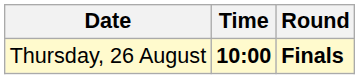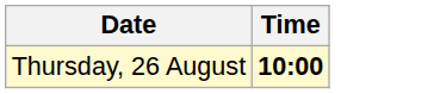 <table class="wikitable">
 <tr>
 <th>Date</th>
 <th>Time</th>
-<th>Round</th>
 </tr>
 <tr style="background:lemonchiffon">
 <td>Thursday, 26 August</td>
 <td><strong>10:00</strong></td>
-<td><strong>Finals</strong></td>
 </tr>
 </table>
